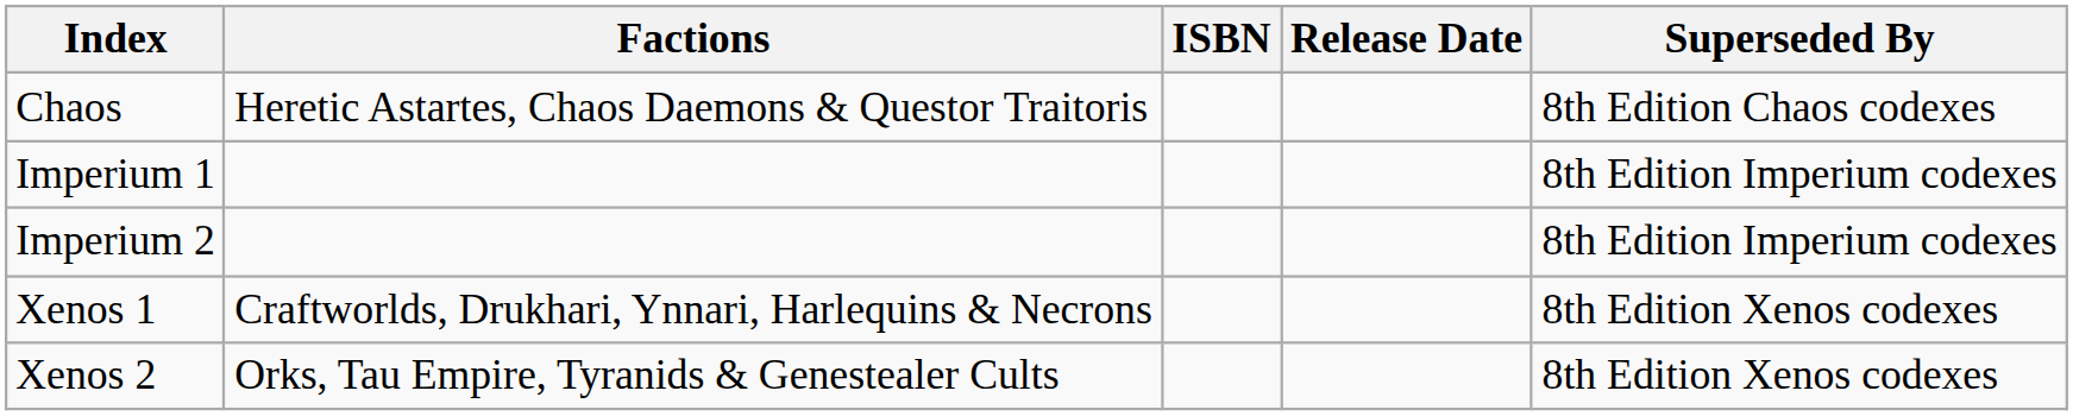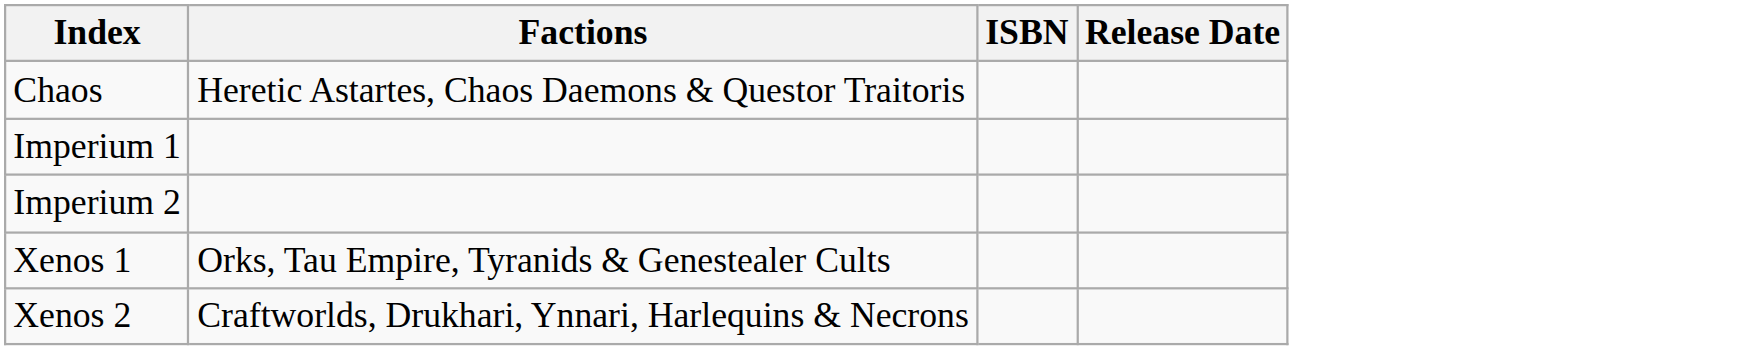 <table class="wikitable sortable">
 <tr>
 <th>Index</th>
 <th class="unsortable">Factions</th>
 <th>ISBN</th>
 <th>Release Date</th>
-<th>Superseded By</th>
 </tr>
 <tr>
 <td>Chaos</td>
 <td>Heretic Astartes, Chaos Daemons & Questor Traitoris</td>
 <td></td>
 <td></td>
-<td>8th Edition Chaos codexes </td>
 </tr>
 <tr>
 <td>Imperium 1</td>
 <td></td>
 <td></td>
 <td></td>
-<td>8th Edition Imperium codexes </td>
 </tr>
 <tr>
 <td>Imperium 2</td>
 <td></td>
 <td></td>
 <td></td>
-<td>8th Edition Imperium codexes </td>
 </tr>
 <tr>
 <td>Xenos 1</td>
+<td>Orks, Tau Empire, Tyranids & Genestealer Cults</td>
+<td></td>
+<td></td>
+</tr>
+<tr>
+<td>Xenos 2</td>
 <td>Craftworlds, Drukhari, Ynnari, Harlequins & Necrons</td>
 <td></td>
 <td></td>
-<td>8th Edition Xenos codexes </td>
-</tr>
-<tr>
-<td>Xenos 2</td>
-<td>Orks, Tau Empire, Tyranids & Genestealer Cults</td>
-<td></td>
-<td></td>
-<td>8th Edition Xenos codexes </td>
 </tr>
 </table>
